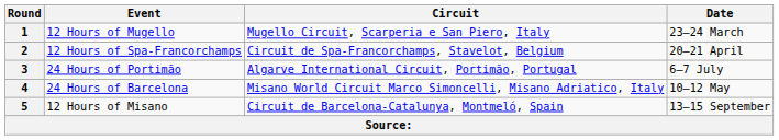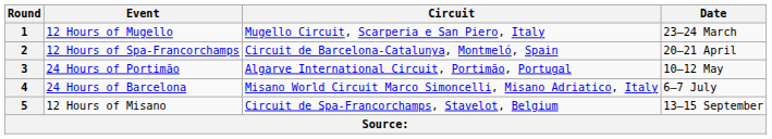 <table class="wikitable" style="font-size: 85%;">
 <tr>
 <th>Round</th>
 <th>Event</th>
 <th>Circuit</th>
 <th>Date</th>
 </tr>
 <tr>
 <th>1</th>
 <td><a href='#'>12 Hours of Mugello</a></td>
 <td> <a href='#'>Mugello Circuit</a>, <a href='#'>Scarperia e San Piero</a>, <a href='#'>Italy</a></td>
 <td>23–24 March</td>
 </tr>
 <tr>
 <th>2</th>
 <td><a href='#'>12 Hours of Spa-Francorchamps</a></td>
-<td> <a href='#'>Circuit de Spa-Francorchamps</a>, <a href='#'>Stavelot</a>, <a href='#'>Belgium</a></td>
+<td> <a href='#'>Circuit de Barcelona-Catalunya</a>, <a href='#'>Montmeló</a>, <a href='#'>Spain</a></td>
 <td>20–21 April</td>
 </tr>
 <tr>
 <th>3</th>
 <td><a href='#'>24 Hours of Portimão</a></td>
 <td> <a href='#'>Algarve International Circuit</a>, <a href='#'>Portimão</a>, <a href='#'>Portugal</a></td>
-<td>6–7 July</td>
+<td>10–12 May</td>
 </tr>
 <tr>
 <th>4</th>
 <td><a href='#'>24 Hours of Barcelona</a></td>
 <td> <a href='#'>Misano World Circuit Marco Simoncelli</a>, <a href='#'>Misano Adriatico</a>, <a href='#'>Italy</a></td>
-<td>10–12 May</td>
+<td>6–7 July</td>
 </tr>
 <tr>
 <th>5</th>
 <td>12 Hours of Misano</td>
-<td> <a href='#'>Circuit de Barcelona-Catalunya</a>, <a href='#'>Montmeló</a>, <a href='#'>Spain</a></td>
+<td> <a href='#'>Circuit de Spa-Francorchamps</a>, <a href='#'>Stavelot</a>, <a href='#'>Belgium</a></td>
 <td>13–15 September</td>
 </tr>
 <tr>
 <th colspan="4">Source:</th>
 </tr>
 </table>
